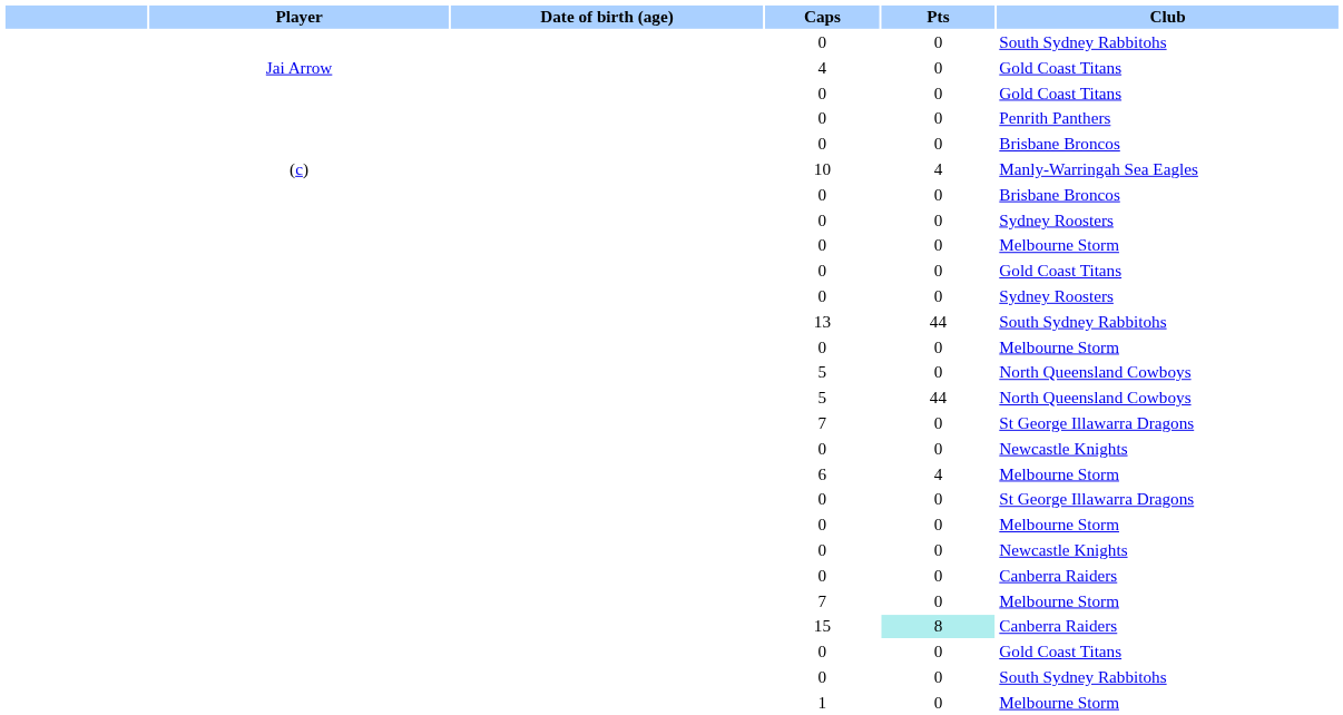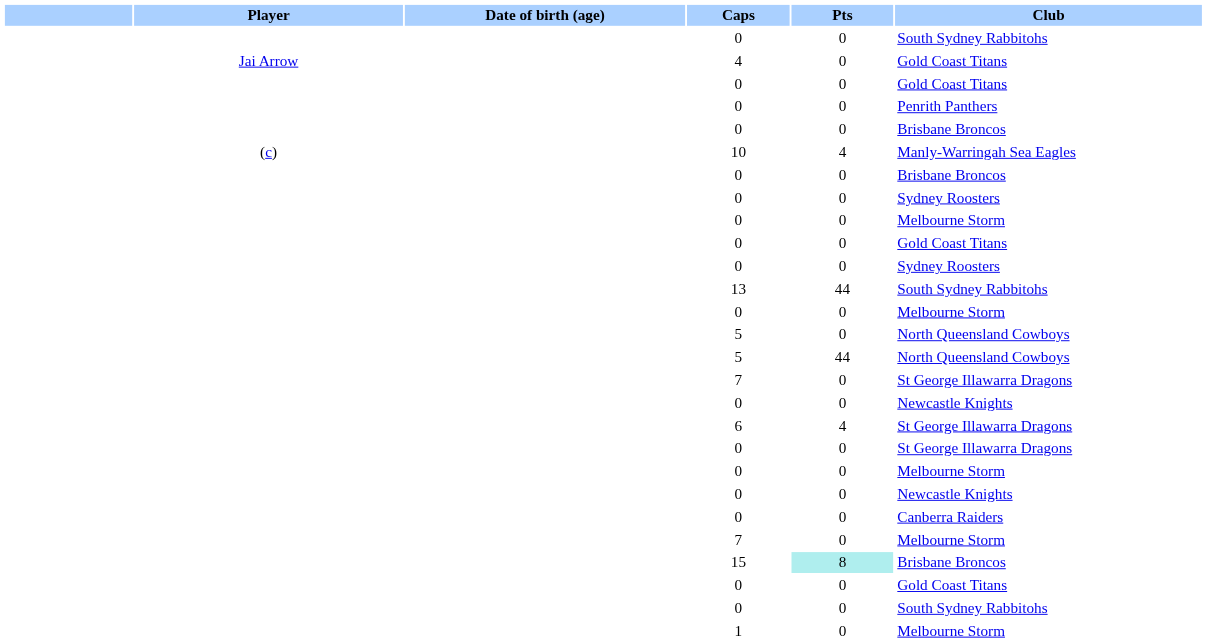 <table class="sortable" border="0" cellspacing="2" cellpadding="2" style="width:100%;">
 <tr style="background:#AAD0FF">
 <th width=10%></th>
 <th width=21%>Player</th>
 <th width=22%>Date of birth (age)</th>
 <th width=8%>Caps</th>
 <th width=8%>Pts</th>
 <th width=24%>Club</th>
 </tr>
 <tr>
 <td style="text-align:center;"></td>
 <td style="text-align:center;"></td>
 <td style="text-align:center;"></td>
 <td style="text-align:center;">0</td>
 <td style="text-align:center;">0</td>
 <td> <a href='#'>South Sydney Rabbitohs</a></td>
 </tr>
 <tr>
 <td style="text-align:center;"></td>
 <td style="text-align:center;"><a href='#'>Jai Arrow</a></td>
 <td style="text-align:center;"></td>
 <td style="text-align:center;">4</td>
 <td style="text-align:center;">0</td>
 <td> <a href='#'>Gold Coast Titans</a></td>
 </tr>
 <tr>
 <td style="text-align:center;"></td>
 <td style="text-align:center;"></td>
 <td style="text-align:center;"></td>
 <td style="text-align:center;">0</td>
 <td style="text-align:center;">0</td>
 <td> <a href='#'>Gold Coast Titans</a></td>
 </tr>
 <tr>
 <td style="text-align:center;"></td>
 <td style="text-align:center;"></td>
 <td style="text-align:center;"></td>
 <td style="text-align:center;">0</td>
 <td style="text-align:center;">0</td>
 <td> <a href='#'>Penrith Panthers</a></td>
 </tr>
 <tr>
 <td style="text-align:center;"></td>
 <td style="text-align:center;"></td>
 <td style="text-align:center;"></td>
 <td style="text-align:center;">0</td>
 <td style="text-align:center;">0</td>
 <td> <a href='#'>Brisbane Broncos</a></td>
 </tr>
 <tr>
 <td style="text-align:center;"></td>
 <td style="text-align:center;"> (<a href='#'>c</a>)</td>
 <td style="text-align:center;"></td>
 <td style="text-align:center;">10</td>
 <td style="text-align:center;">4</td>
 <td> <a href='#'>Manly-Warringah Sea Eagles</a></td>
 </tr>
 <tr>
 <td style="text-align:center;"></td>
 <td style="text-align:center;"></td>
 <td style="text-align:center;"></td>
 <td style="text-align:center;">0</td>
 <td style="text-align:center;">0</td>
 <td> <a href='#'>Brisbane Broncos</a></td>
 </tr>
 <tr>
 <td style="text-align:center;"></td>
 <td style="text-align:center;"></td>
 <td style="text-align:center;"></td>
 <td style="text-align:center;">0</td>
 <td style="text-align:center;">0</td>
 <td> <a href='#'>Sydney Roosters</a></td>
 </tr>
 <tr>
 <td style="text-align:center;"></td>
 <td style="text-align:center;"></td>
 <td style="text-align:center;"></td>
 <td style="text-align:center;">0</td>
 <td style="text-align:center;">0</td>
 <td> <a href='#'>Melbourne Storm</a></td>
 </tr>
 <tr>
 <td style="text-align:center;"></td>
 <td style="text-align:center;"></td>
 <td style="text-align:center;"></td>
 <td style="text-align:center;">0</td>
 <td style="text-align:center;">0</td>
 <td> <a href='#'>Gold Coast Titans</a></td>
 </tr>
 <tr>
 <td style="text-align:center;"></td>
 <td style="text-align:center;"></td>
 <td style="text-align:center;"></td>
 <td style="text-align:center;">0</td>
 <td style="text-align:center;">0</td>
 <td> <a href='#'>Sydney Roosters</a></td>
 </tr>
 <tr>
 <td style="text-align:center;"></td>
 <td style="text-align:center;"></td>
 <td style="text-align:center;"></td>
 <td style="text-align:center;">13</td>
 <td style="text-align:center;">44</td>
 <td> <a href='#'>South Sydney Rabbitohs</a></td>
 </tr>
 <tr>
 <td style="text-align:center;"></td>
 <td style="text-align:center;"></td>
 <td style="text-align:center;"></td>
 <td style="text-align:center;">0</td>
 <td style="text-align:center;">0</td>
 <td> <a href='#'>Melbourne Storm</a></td>
 </tr>
 <tr>
 <td style="text-align:center;"></td>
 <td style="text-align:center;"></td>
 <td style="text-align:center;"></td>
 <td style="text-align:center;">5</td>
 <td style="text-align:center;">0</td>
 <td> <a href='#'>North Queensland Cowboys</a></td>
 </tr>
 <tr>
 <td style="text-align:center;"></td>
 <td style="text-align:center;"></td>
 <td style="text-align:center;"></td>
 <td style="text-align:center;">5</td>
 <td style="text-align:center;">44</td>
 <td> <a href='#'>North Queensland Cowboys</a></td>
 </tr>
 <tr>
 <td style="text-align:center;"></td>
 <td style="text-align:center;"></td>
 <td style="text-align:center;"></td>
 <td style="text-align:center;">7</td>
 <td style="text-align:center;">0</td>
 <td> <a href='#'>St George Illawarra Dragons</a></td>
 </tr>
 <tr>
 <td style="text-align:center;"></td>
 <td style="text-align:center;"></td>
 <td style="text-align:center;"></td>
 <td style="text-align:center;">0</td>
 <td style="text-align:center;">0</td>
 <td> <a href='#'>Newcastle Knights</a></td>
 </tr>
 <tr>
 <td style="text-align:center;"></td>
 <td style="text-align:center;"></td>
 <td style="text-align:center;"></td>
 <td style="text-align:center;">6</td>
 <td style="text-align:center;">4</td>
-<td> <a href='#'>Melbourne Storm</a></td>
+<td> <a href='#'>St George Illawarra Dragons</a></td>
 </tr>
 <tr>
 <td style="text-align:center;"></td>
 <td style="text-align:center;"></td>
 <td style="text-align:center;"></td>
 <td style="text-align:center;">0</td>
 <td style="text-align:center;">0</td>
 <td> <a href='#'>St George Illawarra Dragons</a></td>
 </tr>
 <tr>
 <td style="text-align:center;"></td>
 <td style="text-align:center;"></td>
 <td style="text-align:center;"></td>
 <td style="text-align:center;">0</td>
 <td style="text-align:center;">0</td>
 <td> <a href='#'>Melbourne Storm</a></td>
 </tr>
 <tr>
 <td style="text-align:center;"></td>
 <td style="text-align:center;"></td>
 <td style="text-align:center;"></td>
 <td style="text-align:center;">0</td>
 <td style="text-align:center;">0</td>
 <td> <a href='#'>Newcastle Knights</a></td>
 </tr>
 <tr>
 <td style="text-align:center;"></td>
 <td style="text-align:center;"></td>
 <td style="text-align:center;"></td>
 <td style="text-align:center;">0</td>
 <td style="text-align:center;">0</td>
 <td> <a href='#'>Canberra Raiders</a></td>
 </tr>
 <tr>
 <td style="text-align:center;"></td>
 <td style="text-align:center;"></td>
 <td style="text-align:center;"></td>
 <td style="text-align:center;">7</td>
 <td style="text-align:center;">0</td>
 <td> <a href='#'>Melbourne Storm</a></td>
 </tr>
 <tr>
 <td style="text-align:center;"></td>
 <td style="text-align:center;"></td>
 <td style="text-align:center;"></td>
 <td style="text-align:center;">15</td>
 <td style="background: paleturquoise; text-align:center;">8</td>
-<td> <a href='#'>Canberra Raiders</a></td>
+<td> <a href='#'>Brisbane Broncos</a></td>
 </tr>
 <tr>
 <td style="text-align:center;"></td>
 <td style="text-align:center;"></td>
 <td style="text-align:center;"></td>
 <td style="text-align:center;">0</td>
 <td style="text-align:center;">0</td>
 <td> <a href='#'>Gold Coast Titans</a></td>
 </tr>
 <tr>
 <td style="text-align:center;"></td>
 <td style="text-align:center;"></td>
 <td style="text-align:center;"></td>
 <td style="text-align:center;">0</td>
 <td style="text-align:center;">0</td>
 <td> <a href='#'>South Sydney Rabbitohs</a></td>
 </tr>
 <tr>
 <td style="text-align:center;"></td>
 <td style="text-align:center;"></td>
 <td style="text-align:center;"></td>
 <td style="text-align:center;">1</td>
 <td style="text-align:center;">0</td>
 <td> <a href='#'>Melbourne Storm</a></td>
 </tr>
 </table>
